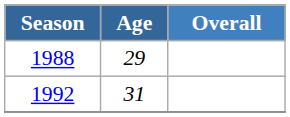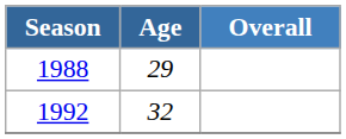 <table class="wikitable" style="font-size:95%; text-align:center; border:grey solid 1px; border-collapse:collapse; background:#ffffff;">
 <tr>
 <th style="background-color:#369; color:white; width:60px;"> Season </th>
 <th style="background-color:#369; color:white; width:40px;"> Age </th>
 <th style="background-color:#4180be; color:white; width:75px;">Overall</th>
 </tr>
 <tr>
 <td><a href='#'>1988</a></td>
 <td><em>29</em></td>
 <td></td>
 </tr>
 <tr>
 <td><a href='#'>1992</a></td>
-<td><em>31</em></td>
+<td><em>32</em></td>
 <td></td>
 </tr>
 <tr>
 </tr>
 </table>
